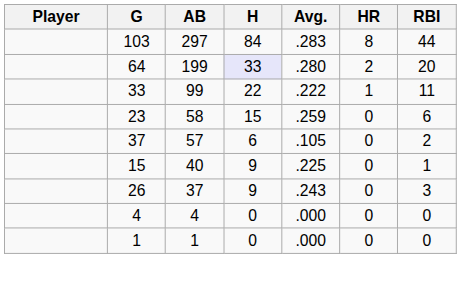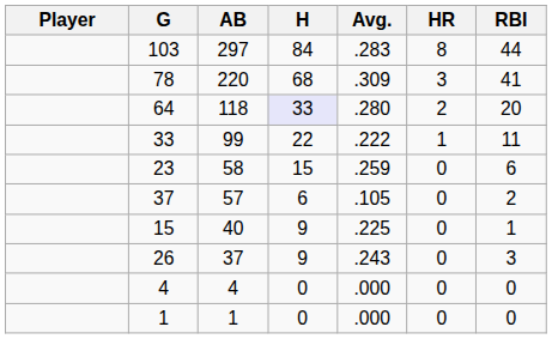 <table class="wikitable sortable">
 <tr>
 <th bgcolor="#DDDDFF" width="16%">Player</th>
 <th bgcolor="#DDDDFF" width="9%">G</th>
 <th bgcolor="#DDDDFF" width="9%">AB</th>
 <th bgcolor="#DDDDFF" width="9%">H</th>
 <th bgcolor="#DDDDFF" width="9%">Avg.</th>
 <th bgcolor="#DDDDFF" width="9%">HR</th>
 <th bgcolor="#DDDDFF" width="9%">RBI</th>
 </tr>
 <tr align="center">
 <td></td>
 <td>103</td>
 <td>297</td>
 <td>84</td>
 <td>.283</td>
 <td>8</td>
 <td>44</td>
 </tr>
 <tr align="center">
 <td></td>
+<td>78</td>
+<td>220</td>
+<td>68</td>
+<td>.309</td>
+<td>3</td>
+<td>41</td>
+</tr>
+<tr align="center">
+<td></td>
 <td>64</td>
-<td>199</td>
+<td>118</td>
 <td style="background: lavender;">33</td>
 <td>.280</td>
 <td>2</td>
 <td>20</td>
 </tr>
 <tr align="center">
 <td></td>
 <td>33</td>
 <td>99</td>
 <td>22</td>
 <td>.222</td>
 <td>1</td>
 <td>11</td>
 </tr>
 <tr align="center">
 <td></td>
 <td>23</td>
 <td>58</td>
 <td>15</td>
 <td>.259</td>
 <td>0</td>
 <td>6</td>
 </tr>
 <tr align="center">
 <td></td>
 <td>37</td>
 <td>57</td>
 <td>6</td>
 <td>.105</td>
 <td>0</td>
 <td>2</td>
 </tr>
 <tr align="center">
 <td></td>
 <td>15</td>
 <td>40</td>
 <td>9</td>
 <td>.225</td>
 <td>0</td>
 <td>1</td>
 </tr>
 <tr align="center">
 <td></td>
 <td>26</td>
 <td>37</td>
 <td>9</td>
 <td>.243</td>
 <td>0</td>
 <td>3</td>
 </tr>
 <tr align="center">
 <td></td>
 <td>4</td>
 <td>4</td>
 <td>0</td>
 <td>.000</td>
 <td>0</td>
 <td>0</td>
 </tr>
 <tr align="center">
 <td></td>
 <td>1</td>
 <td>1</td>
 <td>0</td>
 <td>.000</td>
 <td>0</td>
 <td>0</td>
 </tr>
 </table>
